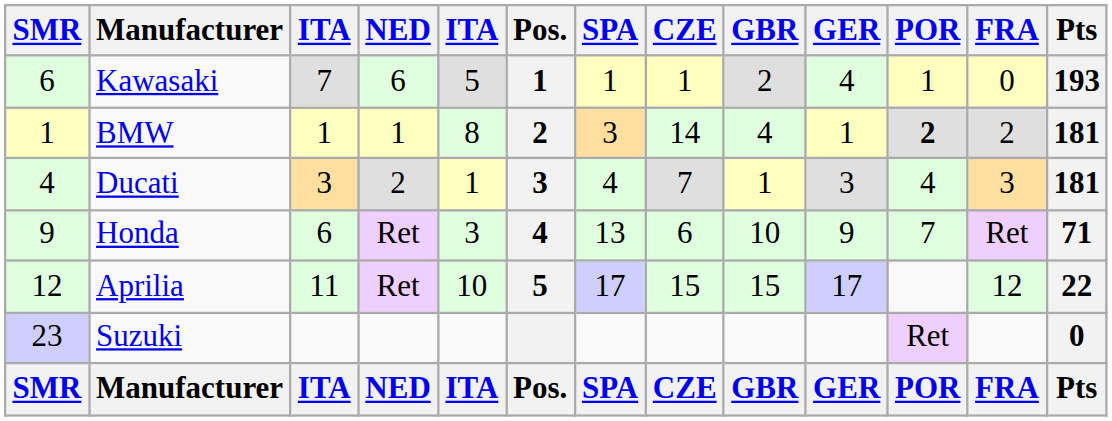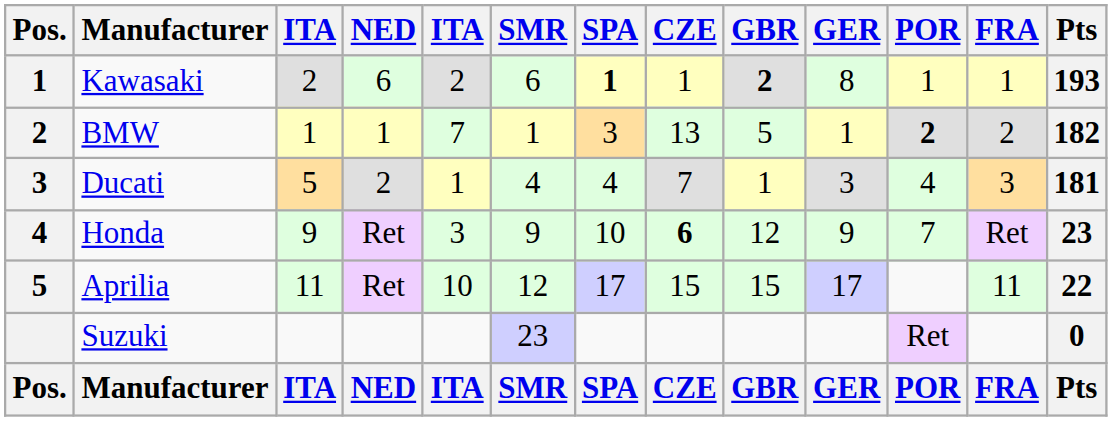 <table class="wikitable" style="font-size: 85%; text-align: center">
 <tr valign="top">
-<th><a href='#'>SMR</a><br></th>
+<th valign="middle">Pos.</th>
 <th valign="middle">Manufacturer</th>
 <th><a href='#'>ITA</a><br></th>
 <th><a href='#'>NED</a><br></th>
 <th><a href='#'>ITA</a><br></th>
-<th valign="middle">Pos.</th>
+<th><a href='#'>SMR</a><br></th>
 <th><a href='#'>SPA</a><br></th>
 <th><a href='#'>CZE</a><br></th>
 <th><a href='#'>GBR</a><br></th>
 <th><a href='#'>GER</a><br></th>
 <th><a href='#'>POR</a><br></th>
 <th><a href='#'>FRA</a><br></th>
 <th valign="middle">Pts</th>
 </tr>
 <tr>
+<th>1</th>
+<td align="left"> <a href='#'>Kawasaki</a></td>
+<td style="background:#dfdfdf;">2</td>
 <td style="background:#dfffdf;">6</td>
-<td align="left"> <a href='#'>Kawasaki</a></td>
-<td style="background:#dfdfdf;">7</td>
+<td style="background:#dfdfdf;">2</td>
 <td style="background:#dfffdf;">6</td>
-<td style="background:#dfdfdf;">5</td>
-<th>1</th>
+<td style="background:#ffffbf;"><strong>1</strong></td>
+<td style="background:#ffffbf;">1</td>
+<td style="background:#dfdfdf;"><strong>2</strong></td>
+<td style="background:#dfffdf;">8</td>
 <td style="background:#ffffbf;">1</td>
 <td style="background:#ffffbf;">1</td>
-<td style="background:#dfdfdf;">2</td>
-<td style="background:#dfffdf;">4</td>
-<td style="background:#ffffbf;">1</td>
-<td style="background:#ffffbf;">0</td>
 <th>193</th>
 </tr>
 <tr>
-<td style="background:#ffffbf;">1</td>
+<th>2</th>
 <td align="left"> <a href='#'>BMW</a></td>
 <td style="background:#ffffbf;">1</td>
 <td style="background:#ffffbf;">1</td>
-<td style="background:#dfffdf;">8</td>
-<th>2</th>
+<td style="background:#dfffdf;">7</td>
+<td style="background:#ffffbf;">1</td>
 <td style="background:#ffdf9f;">3</td>
-<td style="background:#dfffdf;">14</td>
-<td style="background:#dfffdf;">4</td>
+<td style="background:#dfffdf;">13</td>
+<td style="background:#dfffdf;">5</td>
 <td style="background:#ffffbf;">1</td>
 <td style="background:#dfdfdf;"><strong>2</strong></td>
 <td style="background:#dfdfdf;">2</td>
-<th>181</th>
+<th>182</th>
 </tr>
 <tr>
-<td style="background:#dfffdf;">4</td>
+<th>3</th>
 <td align="left"> <a href='#'>Ducati</a></td>
-<td style="background:#ffdf9f;">3</td>
+<td style="background:#ffdf9f;">5</td>
 <td style="background:#dfdfdf;">2</td>
 <td style="background:#ffffbf;">1</td>
-<th>3</th>
+<td style="background:#dfffdf;">4</td>
 <td style="background:#dfffdf;">4</td>
 <td style="background:#dfdfdf;">7</td>
 <td style="background:#ffffbf;">1</td>
 <td style="background:#dfdfdf;">3</td>
 <td style="background:#dfffdf;">4</td>
 <td style="background:#ffdf9f;">3</td>
 <th>181</th>
 </tr>
 <tr>
+<th>4</th>
+<td align="left"> <a href='#'>Honda</a></td>
 <td style="background:#dfffdf;">9</td>
-<td align="left"> <a href='#'>Honda</a></td>
-<td style="background:#dfffdf;">6</td>
 <td style="background:#efcfff;">Ret</td>
 <td style="background:#dfffdf;">3</td>
-<th>4</th>
-<td style="background:#dfffdf;">13</td>
-<td style="background:#dfffdf;">6</td>
+<td style="background:#dfffdf;">9</td>
 <td style="background:#dfffdf;">10</td>
+<td style="background:#dfffdf;"><strong>6</strong></td>
+<td style="background:#dfffdf;">12</td>
 <td style="background:#dfffdf;">9</td>
 <td style="background:#dfffdf;">7</td>
 <td style="background:#efcfff;">Ret</td>
-<th>71</th>
+<th>23</th>
 </tr>
 <tr>
-<td style="background:#dfffdf;">12</td>
+<th>5</th>
 <td align="left"> <a href='#'>Aprilia</a></td>
 <td style="background:#dfffdf;">11</td>
 <td style="background:#efcfff;">Ret</td>
 <td style="background:#dfffdf;">10</td>
-<th>5</th>
+<td style="background:#dfffdf;">12</td>
 <td style="background:#cfcfff;">17</td>
 <td style="background:#dfffdf;">15</td>
 <td style="background:#dfffdf;">15</td>
 <td style="background:#cfcfff;">17</td>
 <td></td>
-<td style="background:#dfffdf;">12</td>
+<td style="background:#dfffdf;">11</td>
 <th>22</th>
 </tr>
 <tr>
-<td style="background:#cfcfff;">23</td>
+<th></th>
 <td align="left"> <a href='#'>Suzuki</a></td>
 <td></td>
 <td></td>
 <td></td>
-<th></th>
+<td style="background:#cfcfff;">23</td>
 <td></td>
 <td></td>
 <td></td>
 <td></td>
 <td style="background:#efcfff;">Ret</td>
 <td></td>
 <th>0</th>
 </tr>
 <tr valign="top">
-<th><a href='#'>SMR</a><br></th>
+<th valign="middle">Pos.</th>
 <th valign="middle">Manufacturer</th>
 <th><a href='#'>ITA</a><br></th>
 <th><a href='#'>NED</a><br></th>
 <th><a href='#'>ITA</a><br></th>
-<th valign="middle">Pos.</th>
+<th><a href='#'>SMR</a><br></th>
 <th><a href='#'>SPA</a><br></th>
 <th><a href='#'>CZE</a><br></th>
 <th><a href='#'>GBR</a><br></th>
 <th><a href='#'>GER</a><br></th>
 <th><a href='#'>POR</a><br></th>
 <th><a href='#'>FRA</a><br></th>
 <th valign="middle">Pts</th>
 </tr>
 </table>
